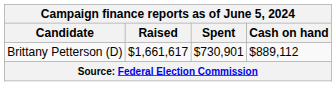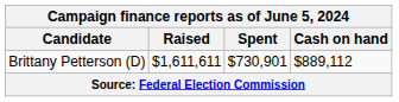 <table class="wikitable sortable">
 <tr>
 <th colspan=4>Campaign finance reports as of June 5, 2024</th>
 </tr>
 <tr style="text-align:center;">
 <th>Candidate</th>
 <th>Raised</th>
 <th>Spent</th>
 <th>Cash on hand</th>
 </tr>
 <tr>
 <td>Brittany Petterson (D)</td>
-<td>$1,661,617</td>
+<td>$1,611,611</td>
 <td>$730,901</td>
 <td>$889,112</td>
 </tr>
 <tr>
 <th colspan="4"><small>Source: <a href='#'>Federal Election Commission</a></small></th>
 </tr>
 </table>
